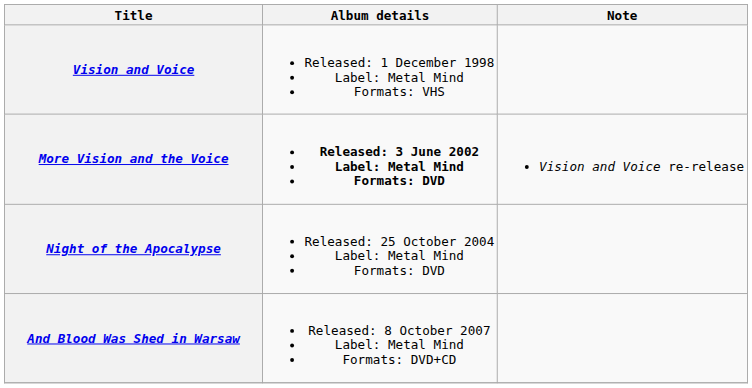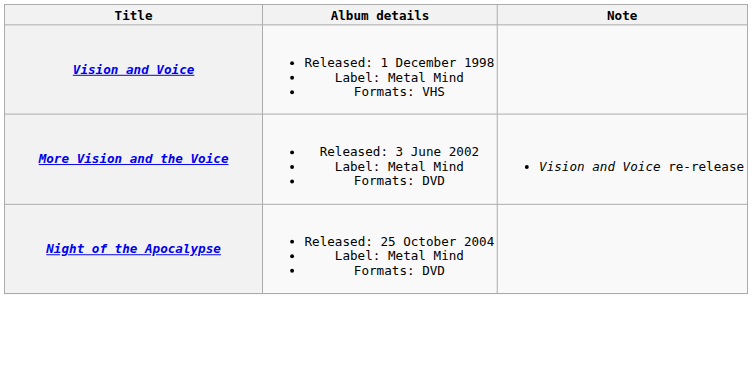 <table class="wikitable plainrowheaders" style="text-align:center;">
 <tr>
 <th scope="col" style="width:20em;">Title</th>
 <th scope="col">Album details</th>
 <th scope="col">Note</th>
 </tr>
 <tr>
 <th scope="row"><em><a href='#'>Vision and Voice</a></em></th>
 <td><br><ul><li>Released: 1 December 1998</li><li>Label: Metal Mind</li><li>Formats: VHS</li></ul></td>
 <td></td>
 </tr>
 <tr>
 <th scope="row"><em><a href='#'>More Vision and the Voice</a></em></th>
-<td><strong><br><ul><li>Released: 3 June 2002</li><li>Label: Metal Mind</li><li>Formats: DVD</li></ul></strong></td>
+<td><br><ul><li>Released: 3 June 2002</li><li>Label: Metal Mind</li><li>Formats: DVD</li></ul></td>
 <td><br><ul><li><em>Vision and Voice</em> re-release</li></ul></td>
 </tr>
 <tr>
 <th scope="row"><em><a href='#'>Night of the Apocalypse</a></em></th>
 <td><br><ul><li>Released: 25 October 2004</li><li>Label: Metal Mind</li><li>Formats: DVD</li></ul></td>
 <td></td>
 </tr>
 <tr>
-<th scope="row"><em><a href='#'>And Blood Was Shed in Warsaw</a></em></th>
-<td><br><ul><li>Released: 8 October 2007</li><li>Label: Metal Mind</li><li>Formats: DVD+CD</li></ul></td>
-<td></td>
-</tr>
-<tr>
 </tr>
 </table>
